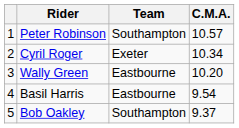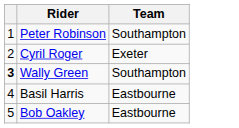 <table class=wikitable>
 <tr>
 <th></th>
 <th>Rider</th>
 <th>Team</th>
-<th>C.M.A.</th>
 </tr>
 <tr>
 <td align="center">1</td>
 <td><a href='#'>Peter Robinson</a></td>
 <td>Southampton</td>
-<td>10.57</td>
 </tr>
 <tr>
 <td align="center">2</td>
 <td><a href='#'>Cyril Roger</a></td>
 <td>Exeter</td>
-<td>10.34</td>
 </tr>
 <tr>
-<td align="center">3</td>
+<td align="center"><strong>3</strong></td>
 <td><a href='#'>Wally Green</a></td>
-<td>Eastbourne</td>
-<td>10.20</td>
+<td>Southampton</td>
 </tr>
 <tr>
 <td align="center">4</td>
 <td>Basil Harris</td>
 <td>Eastbourne</td>
-<td>9.54</td>
 </tr>
 <tr>
 <td align="center">5</td>
 <td><a href='#'>Bob Oakley</a></td>
-<td>Southampton</td>
-<td>9.37</td>
+<td>Eastbourne</td>
 </tr>
 </table>
